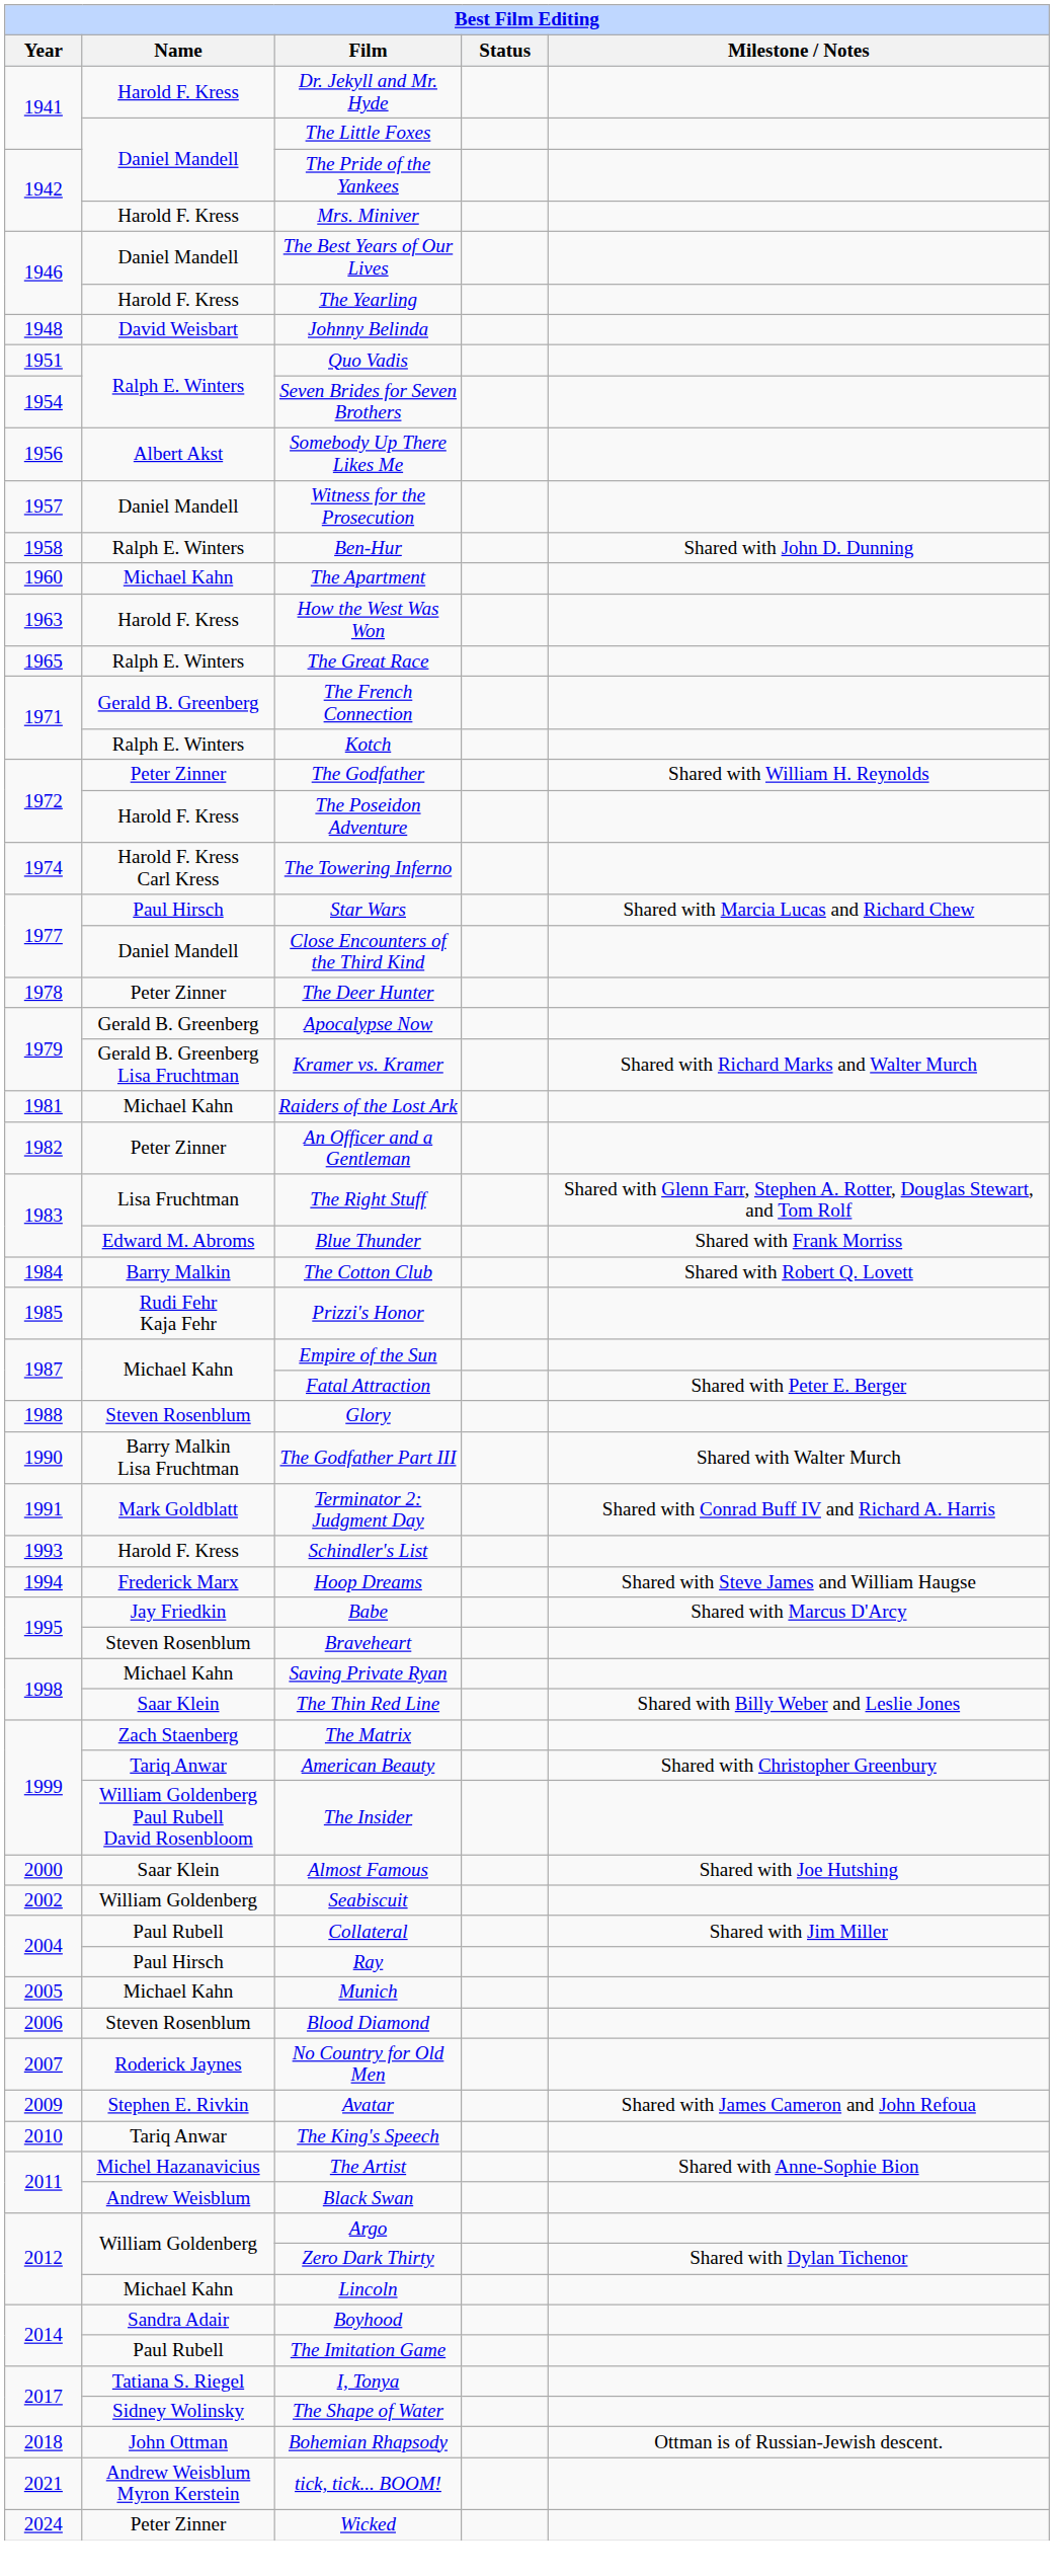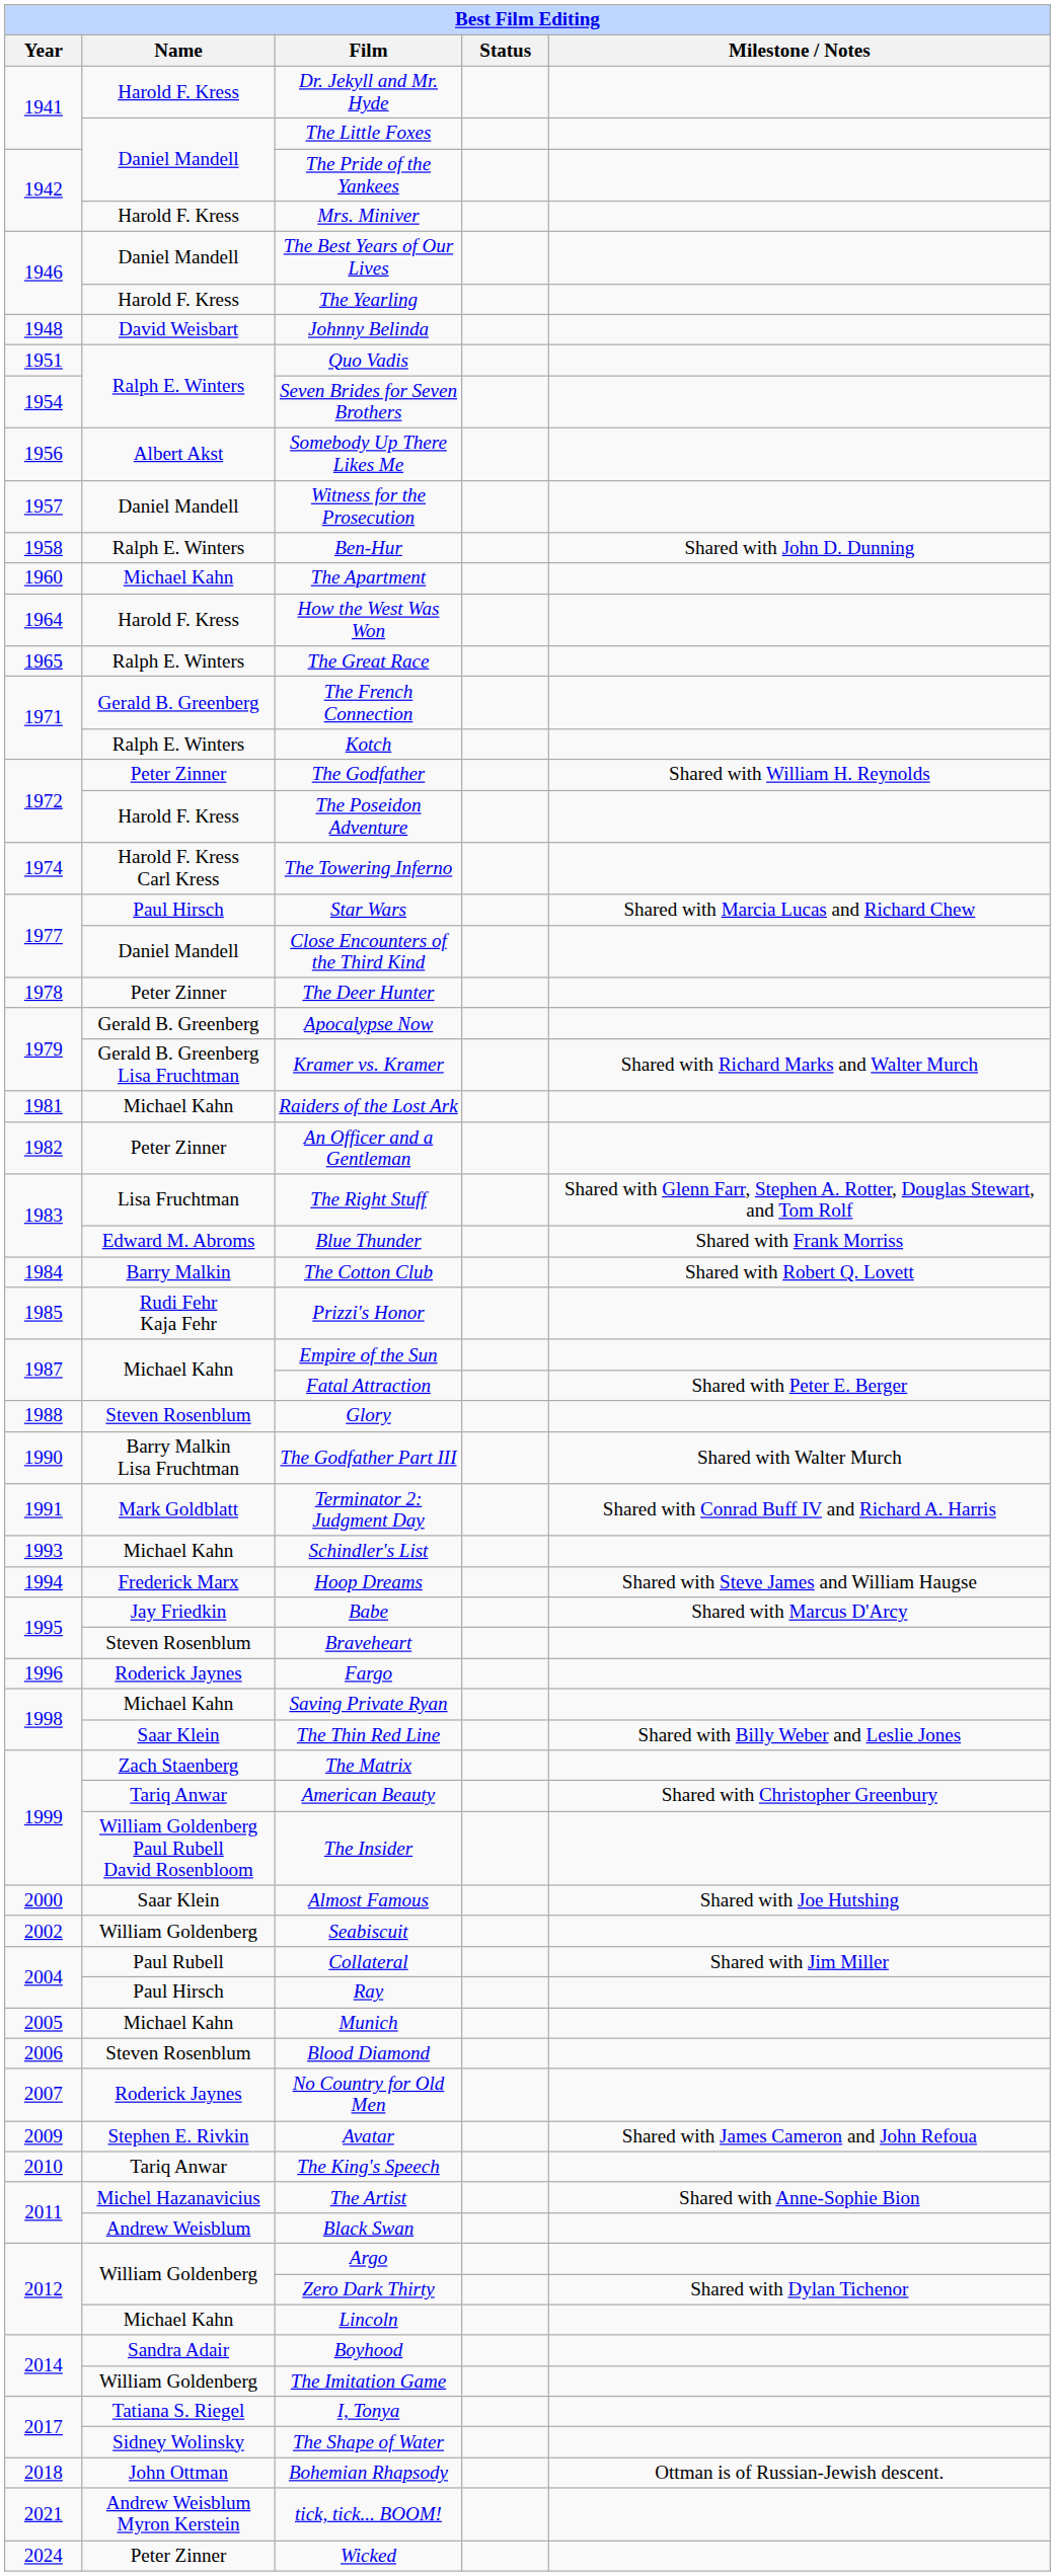 <table class="wikitable" style="text-align: center">
 <tr ---- bgcolor="#bfd7ff">
 <td colspan=5 align=center><strong><a href='#'>Best Film Editing</a></strong></td>
 </tr>
 <tr ---- bgcolor="#ebf5ff">
 <th width="075">Year</th>
 <th width="200">Name</th>
 <th width="200">Film</th>
 <th width="080">Status</th>
 <th width="650">Milestone / Notes</th>
 </tr>
 <tr>
 <td rowspan=2><a href='#'>1941</a></td>
 <td><a href='#'>Harold F. Kress</a></td>
 <td><em><a href='#'>Dr. Jekyll and Mr. Hyde</a></em></td>
 <td></td>
 <td></td>
 </tr>
 <tr>
 <td rowspan=2><a href='#'>Daniel Mandell</a></td>
 <td><em><a href='#'>The Little Foxes</a></em></td>
 <td></td>
 <td></td>
 </tr>
 <tr>
 <td rowspan=2><a href='#'>1942</a></td>
 <td><em><a href='#'>The Pride of the Yankees</a></em></td>
 <td></td>
 <td></td>
 </tr>
 <tr>
 <td>Harold F. Kress</td>
 <td><em><a href='#'>Mrs. Miniver</a></em></td>
 <td></td>
 <td></td>
 </tr>
 <tr>
 <td rowspan=2><a href='#'>1946</a></td>
 <td>Daniel Mandell</td>
 <td><em><a href='#'>The Best Years of Our Lives</a></em></td>
 <td></td>
 <td></td>
 </tr>
 <tr>
 <td>Harold F. Kress</td>
 <td><em><a href='#'>The Yearling</a></em></td>
 <td></td>
 <td></td>
 </tr>
 <tr>
 <td><a href='#'>1948</a></td>
 <td><a href='#'>David Weisbart</a></td>
 <td><em><a href='#'>Johnny Belinda</a></em></td>
 <td></td>
 <td></td>
 </tr>
 <tr>
 <td><a href='#'>1951</a></td>
 <td rowspan=2><a href='#'>Ralph E. Winters</a></td>
 <td><em><a href='#'>Quo Vadis</a></em></td>
 <td></td>
 <td></td>
 </tr>
 <tr>
 <td><a href='#'>1954</a></td>
 <td><em><a href='#'>Seven Brides for Seven Brothers</a></em></td>
 <td></td>
 <td></td>
 </tr>
 <tr>
 <td><a href='#'>1956</a></td>
 <td><a href='#'>Albert Akst</a></td>
 <td><em><a href='#'>Somebody Up There Likes Me</a></em></td>
 <td></td>
 <td></td>
 </tr>
 <tr>
 <td><a href='#'>1957</a></td>
 <td>Daniel Mandell</td>
 <td><em><a href='#'>Witness for the Prosecution</a></em></td>
 <td></td>
 <td></td>
 </tr>
 <tr>
 <td><a href='#'>1958</a></td>
 <td>Ralph E. Winters</td>
 <td><em><a href='#'>Ben-Hur</a></em></td>
 <td></td>
 <td>Shared with <a href='#'>John D. Dunning</a></td>
 </tr>
 <tr>
 <td><a href='#'>1960</a></td>
 <td><a href='#'>Michael Kahn</a></td>
 <td><em><a href='#'>The Apartment</a></em></td>
 <td></td>
 <td></td>
 </tr>
 <tr>
-<td><a href='#'>1963</a></td>
+<td><a href='#'>1964</a></td>
 <td>Harold F. Kress</td>
 <td><em><a href='#'>How the West Was Won</a></em></td>
 <td></td>
 <td></td>
 </tr>
 <tr>
 <td><a href='#'>1965</a></td>
 <td>Ralph E. Winters</td>
 <td><em><a href='#'>The Great Race</a></em></td>
 <td></td>
 <td></td>
 </tr>
 <tr>
 <td rowspan=2><a href='#'>1971</a></td>
 <td><a href='#'>Gerald B. Greenberg</a></td>
 <td><em><a href='#'>The French Connection</a></em></td>
 <td></td>
 <td></td>
 </tr>
 <tr>
 <td>Ralph E. Winters</td>
 <td><em><a href='#'>Kotch</a></em></td>
 <td></td>
 <td></td>
 </tr>
 <tr>
 <td rowspan=2><a href='#'>1972</a></td>
 <td><a href='#'>Peter Zinner</a></td>
 <td><em><a href='#'>The Godfather</a></em></td>
 <td></td>
 <td>Shared with <a href='#'>William H. Reynolds</a></td>
 </tr>
 <tr>
 <td>Harold F. Kress</td>
 <td><em><a href='#'>The Poseidon Adventure</a></em></td>
 <td></td>
 <td></td>
 </tr>
 <tr>
 <td><a href='#'>1974</a></td>
 <td>Harold F. Kress<br>Carl Kress</td>
 <td><em><a href='#'>The Towering Inferno</a></em></td>
 <td></td>
 <td></td>
 </tr>
 <tr>
 <td rowspan=2><a href='#'>1977</a></td>
 <td><a href='#'>Paul Hirsch</a></td>
 <td><em><a href='#'>Star Wars</a></em></td>
 <td></td>
 <td>Shared with <a href='#'>Marcia Lucas</a> and <a href='#'>Richard Chew</a></td>
 </tr>
 <tr>
 <td>Daniel Mandell</td>
 <td><em><a href='#'>Close Encounters of the Third Kind</a></em></td>
 <td></td>
 <td></td>
 </tr>
 <tr>
 <td><a href='#'>1978</a></td>
 <td>Peter Zinner</td>
 <td><em><a href='#'>The Deer Hunter</a></em></td>
 <td></td>
 <td></td>
 </tr>
 <tr>
 <td rowspan=2><a href='#'>1979</a></td>
 <td>Gerald B. Greenberg</td>
 <td><em><a href='#'>Apocalypse Now</a></em></td>
 <td></td>
 <td></td>
 </tr>
 <tr>
 <td>Gerald B. Greenberg<br><a href='#'>Lisa Fruchtman</a></td>
 <td><em><a href='#'>Kramer vs. Kramer</a></em></td>
 <td></td>
 <td>Shared with <a href='#'>Richard Marks</a> and <a href='#'>Walter Murch</a></td>
 </tr>
 <tr>
 <td><a href='#'>1981</a></td>
 <td>Michael Kahn</td>
 <td><em><a href='#'>Raiders of the Lost Ark</a></em></td>
 <td></td>
 <td></td>
 </tr>
 <tr>
 <td><a href='#'>1982</a></td>
 <td>Peter Zinner</td>
 <td><em><a href='#'>An Officer and a Gentleman</a></em></td>
 <td></td>
 <td></td>
 </tr>
 <tr>
 <td rowspan=2><a href='#'>1983</a></td>
 <td>Lisa Fruchtman</td>
 <td><em><a href='#'>The Right Stuff</a></em></td>
 <td></td>
 <td>Shared with <a href='#'>Glenn Farr</a>, <a href='#'>Stephen A. Rotter</a>, <a href='#'>Douglas Stewart</a>, and <a href='#'>Tom Rolf</a></td>
 </tr>
 <tr>
 <td><a href='#'>Edward M. Abroms</a></td>
 <td><em><a href='#'>Blue Thunder</a></em></td>
 <td></td>
 <td>Shared with <a href='#'>Frank Morriss</a></td>
 </tr>
 <tr>
 <td><a href='#'>1984</a></td>
 <td><a href='#'>Barry Malkin</a></td>
 <td><em><a href='#'>The Cotton Club</a></em></td>
 <td></td>
 <td>Shared with <a href='#'>Robert Q. Lovett</a></td>
 </tr>
 <tr>
 <td><a href='#'>1985</a></td>
 <td><a href='#'>Rudi Fehr</a><br>Kaja Fehr</td>
 <td><em><a href='#'>Prizzi's Honor</a></em></td>
 <td></td>
 <td></td>
 </tr>
 <tr>
 <td rowspan=2><a href='#'>1987</a></td>
 <td rowspan=2>Michael Kahn</td>
 <td><em><a href='#'>Empire of the Sun</a></em></td>
 <td></td>
 <td></td>
 </tr>
 <tr>
 <td><em><a href='#'>Fatal Attraction</a></em></td>
 <td></td>
 <td>Shared with <a href='#'>Peter E. Berger</a></td>
 </tr>
 <tr>
 <td><a href='#'>1988</a></td>
 <td><a href='#'>Steven Rosenblum</a></td>
 <td><em><a href='#'>Glory</a></em></td>
 <td></td>
 <td></td>
 </tr>
 <tr>
 <td><a href='#'>1990</a></td>
 <td>Barry Malkin<br>Lisa Fruchtman</td>
 <td><em><a href='#'>The Godfather Part III</a></em></td>
 <td></td>
 <td>Shared with Walter Murch</td>
 </tr>
 <tr>
 <td><a href='#'>1991</a></td>
 <td><a href='#'>Mark Goldblatt</a></td>
 <td><em><a href='#'>Terminator 2: Judgment Day</a></em></td>
 <td></td>
 <td>Shared with <a href='#'>Conrad Buff IV</a> and <a href='#'>Richard A. Harris</a></td>
 </tr>
 <tr>
 <td><a href='#'>1993</a></td>
-<td>Harold F. Kress</td>
+<td>Michael Kahn</td>
 <td><em><a href='#'>Schindler's List</a></em></td>
 <td></td>
 <td></td>
 </tr>
 <tr>
 <td><a href='#'>1994</a></td>
 <td><a href='#'>Frederick Marx</a></td>
 <td><em><a href='#'>Hoop Dreams</a></em></td>
 <td></td>
 <td>Shared with <a href='#'>Steve James</a> and William Haugse</td>
 </tr>
 <tr>
 <td rowspan=2><a href='#'>1995</a></td>
 <td><a href='#'>Jay Friedkin</a></td>
 <td><em><a href='#'>Babe</a></em></td>
 <td></td>
 <td>Shared with <a href='#'>Marcus D'Arcy</a></td>
 </tr>
 <tr>
 <td>Steven Rosenblum</td>
 <td><em><a href='#'>Braveheart</a></em></td>
+<td></td>
+<td></td>
+</tr>
+<tr>
+<td><a href='#'>1996</a></td>
+<td><a href='#'>Roderick Jaynes</a></td>
+<td><em><a href='#'>Fargo</a></em></td>
 <td></td>
 <td></td>
 </tr>
 <tr>
 <td rowspan=2><a href='#'>1998</a></td>
 <td>Michael Kahn</td>
 <td><em><a href='#'>Saving Private Ryan</a></em></td>
 <td></td>
 <td></td>
 </tr>
 <tr>
 <td><a href='#'>Saar Klein</a></td>
 <td><em><a href='#'>The Thin Red Line</a></em></td>
 <td></td>
 <td>Shared with <a href='#'>Billy Weber</a> and <a href='#'>Leslie Jones</a></td>
 </tr>
 <tr>
 <td rowspan=3><a href='#'>1999</a></td>
 <td><a href='#'>Zach Staenberg</a></td>
 <td><em><a href='#'>The Matrix</a></em></td>
 <td></td>
 <td></td>
 </tr>
 <tr>
 <td><a href='#'>Tariq Anwar</a></td>
 <td><em><a href='#'>American Beauty</a></em></td>
 <td></td>
 <td>Shared with <a href='#'>Christopher Greenbury</a></td>
 </tr>
 <tr>
 <td><a href='#'>William Goldenberg</a><br><a href='#'>Paul Rubell</a><br><a href='#'>David Rosenbloom</a></td>
 <td><em><a href='#'>The Insider</a></em></td>
 <td></td>
 <td></td>
 </tr>
 <tr>
 <td><a href='#'>2000</a></td>
 <td>Saar Klein</td>
 <td><em><a href='#'>Almost Famous</a></em></td>
 <td></td>
 <td>Shared with <a href='#'>Joe Hutshing</a></td>
 </tr>
 <tr>
 <td><a href='#'>2002</a></td>
 <td>William Goldenberg</td>
 <td><em><a href='#'>Seabiscuit</a></em></td>
 <td></td>
 <td></td>
 </tr>
 <tr>
 <td rowspan=2><a href='#'>2004</a></td>
 <td>Paul Rubell</td>
 <td><em><a href='#'>Collateral</a></em></td>
 <td></td>
 <td>Shared with <a href='#'>Jim Miller</a></td>
 </tr>
 <tr>
 <td>Paul Hirsch</td>
 <td><em><a href='#'>Ray</a></em></td>
 <td></td>
 <td></td>
 </tr>
 <tr>
 <td><a href='#'>2005</a></td>
 <td>Michael Kahn</td>
 <td><em><a href='#'>Munich</a></em></td>
 <td></td>
 <td></td>
 </tr>
 <tr>
 <td><a href='#'>2006</a></td>
 <td>Steven Rosenblum</td>
 <td><em><a href='#'>Blood Diamond</a></em></td>
 <td></td>
 <td></td>
 </tr>
 <tr>
 <td><a href='#'>2007</a></td>
 <td><a href='#'>Roderick Jaynes</a></td>
 <td><em><a href='#'>No Country for Old Men</a></em></td>
 <td></td>
 <td></td>
 </tr>
 <tr>
 <td><a href='#'>2009</a></td>
 <td><a href='#'>Stephen E. Rivkin</a></td>
 <td><em><a href='#'>Avatar</a></em></td>
 <td></td>
 <td>Shared with <a href='#'>James Cameron</a> and <a href='#'>John Refoua</a></td>
 </tr>
 <tr>
 <td><a href='#'>2010</a></td>
 <td>Tariq Anwar</td>
 <td><em><a href='#'>The King's Speech</a></em></td>
 <td></td>
 <td></td>
 </tr>
 <tr>
 <td rowspan=2><a href='#'>2011</a></td>
 <td><a href='#'>Michel Hazanavicius</a></td>
 <td><em><a href='#'>The Artist</a></em></td>
 <td></td>
 <td>Shared with <a href='#'>Anne-Sophie Bion</a></td>
 </tr>
 <tr>
 <td><a href='#'>Andrew Weisblum</a></td>
 <td><em><a href='#'>Black Swan</a></em></td>
 <td></td>
 </tr>
 <tr>
 <td rowspan=3><a href='#'>2012</a></td>
 <td rowspan=2>William Goldenberg</td>
 <td><em><a href='#'>Argo</a></em></td>
 <td></td>
 <td></td>
 </tr>
 <tr>
 <td><em><a href='#'>Zero Dark Thirty</a></em></td>
 <td></td>
 <td>Shared with <a href='#'>Dylan Tichenor</a></td>
 </tr>
 <tr>
 <td>Michael Kahn</td>
 <td><em><a href='#'>Lincoln</a></em></td>
 <td></td>
 <td></td>
 </tr>
 <tr>
 <td rowspan=2><a href='#'>2014</a></td>
 <td><a href='#'>Sandra Adair</a></td>
 <td><em><a href='#'>Boyhood</a></em></td>
 <td></td>
 <td></td>
 </tr>
 <tr>
-<td>Paul Rubell</td>
+<td>William Goldenberg</td>
 <td><em><a href='#'>The Imitation Game</a></em></td>
 <td></td>
 <td></td>
 </tr>
 <tr>
 <td rowspan=2><a href='#'>2017</a></td>
 <td><a href='#'>Tatiana S. Riegel</a></td>
 <td><em><a href='#'>I, Tonya</a></em></td>
 <td></td>
 <td></td>
 </tr>
 <tr>
 <td><a href='#'>Sidney Wolinsky</a></td>
 <td><em><a href='#'>The Shape of Water</a></em></td>
 <td></td>
 <td></td>
 </tr>
 <tr>
 <td><a href='#'>2018</a></td>
 <td><a href='#'>John Ottman</a></td>
 <td><em><a href='#'>Bohemian Rhapsody</a></em></td>
 <td></td>
 <td>Ottman is of Russian-Jewish descent.</td>
 </tr>
 <tr>
 <td><a href='#'>2021</a></td>
 <td><a href='#'>Andrew Weisblum</a><br><a href='#'>Myron Kerstein</a></td>
 <td><em><a href='#'>tick, tick... BOOM!</a></em></td>
 <td></td>
 <td></td>
 </tr>
 <tr>
 <td><a href='#'>2024</a></td>
 <td>Peter Zinner</td>
 <td><em><a href='#'>Wicked</a></em></td>
 <td></td>
 <td></td>
 </tr>
 </table>
